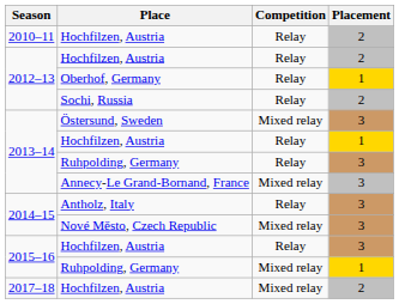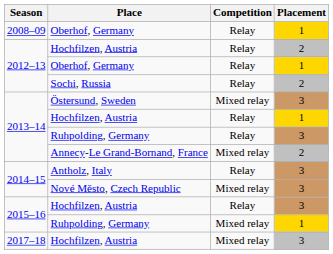 <table class="wikitable sortable" style="text-align: center;">
 <tr>
 <th>Season</th>
 <th>Place</th>
 <th>Competition</th>
 <th>Placement</th>
 </tr>
 <tr>
-<td><a href='#'>2010–11</a></td>
-<td style="text-align: left;"> <a href='#'>Hochfilzen</a>, <a href='#'>Austria</a></td>
+<td><a href='#'>2008–09</a></td>
+<td style="text-align: left;"> <a href='#'>Oberhof</a>, <a href='#'>Germany</a></td>
 <td>Relay</td>
-<td bgcolor=silver>2</td>
+<td bgcolor="gold">1</td>
 </tr>
 <tr>
 <td rowspan="3"><a href='#'>2012–13</a></td>
 <td style="text-align: left;"> <a href='#'>Hochfilzen</a>, <a href='#'>Austria</a></td>
 <td>Relay</td>
 <td bgcolor=silver>2</td>
 </tr>
 <tr>
 <td style="text-align: left;"> <a href='#'>Oberhof</a>, <a href='#'>Germany</a></td>
 <td>Relay</td>
 <td bgcolor="gold">1</td>
 </tr>
 <tr>
 <td style="text-align: left;"> <a href='#'>Sochi</a>, <a href='#'>Russia</a></td>
 <td>Relay</td>
 <td bgcolor=silver>2</td>
 </tr>
 <tr>
 <td rowspan="4"><a href='#'>2013–14</a></td>
 <td style="text-align: left;"> <a href='#'>Östersund</a>, <a href='#'>Sweden</a></td>
 <td>Mixed relay</td>
 <td bgcolor="cc9966">3</td>
 </tr>
 <tr>
 <td style="text-align: left;"> <a href='#'>Hochfilzen</a>, <a href='#'>Austria</a></td>
 <td>Relay</td>
 <td bgcolor="gold">1</td>
 </tr>
 <tr>
 <td style="text-align: left;"> <a href='#'>Ruhpolding</a>, <a href='#'>Germany</a></td>
 <td>Relay</td>
 <td bgcolor="cc9966">3</td>
 </tr>
 <tr>
 <td style="text-align: left;"> <a href='#'>Annecy</a>-<a href='#'>Le Grand-Bornand</a>, <a href='#'>France</a></td>
 <td>Mixed relay</td>
-<td bgcolor="Silver">3</td>
+<td bgcolor="Silver">2</td>
 </tr>
 <tr>
 <td rowspan="2"><a href='#'>2014–15</a></td>
 <td align="left"> <a href='#'>Antholz</a>, <a href='#'>Italy</a></td>
 <td>Relay</td>
 <td bgcolor="cc9966">3</td>
 </tr>
 <tr>
 <td align="left"> <a href='#'>Nové Město</a>, <a href='#'>Czech Republic</a></td>
 <td>Mixed relay</td>
 <td bgcolor="cc9966">3</td>
 </tr>
 <tr>
 <td rowspan="2"><a href='#'>2015–16</a></td>
 <td align="left"> <a href='#'>Hochfilzen</a>, <a href='#'>Austria</a></td>
 <td>Relay</td>
 <td bgcolor="cc9966">3</td>
 </tr>
 <tr>
 <td align="left"> <a href='#'>Ruhpolding</a>, <a href='#'>Germany</a></td>
 <td>Mixed relay</td>
 <td bgcolor=gold>1</td>
 </tr>
 <tr>
 <td><a href='#'>2017–18</a></td>
 <td style="text-align: left;"> <a href='#'>Hochfilzen</a>, <a href='#'>Austria</a></td>
 <td>Mixed relay</td>
-<td bgcolor=silver>2</td>
+<td bgcolor=silver>3</td>
 </tr>
 </table>
